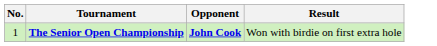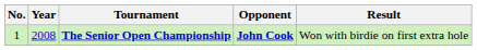 <table class="wikitable" style="font-size:95%;">
 <tr>
 <th>No.</th>
+<th>Year</th>
 <th>Tournament</th>
 <th>Opponent</th>
 <th>Result</th>
 </tr>
 <tr style="background:#D0F0C0;">
 <td align=center>1</td>
+<td><a href='#'>2008</a></td>
 <td><strong><a href='#'>The Senior Open Championship</a></strong></td>
 <td><strong> <a href='#'>John Cook</a></strong></td>
 <td>Won with birdie on first extra hole</td>
 </tr>
 </table>
